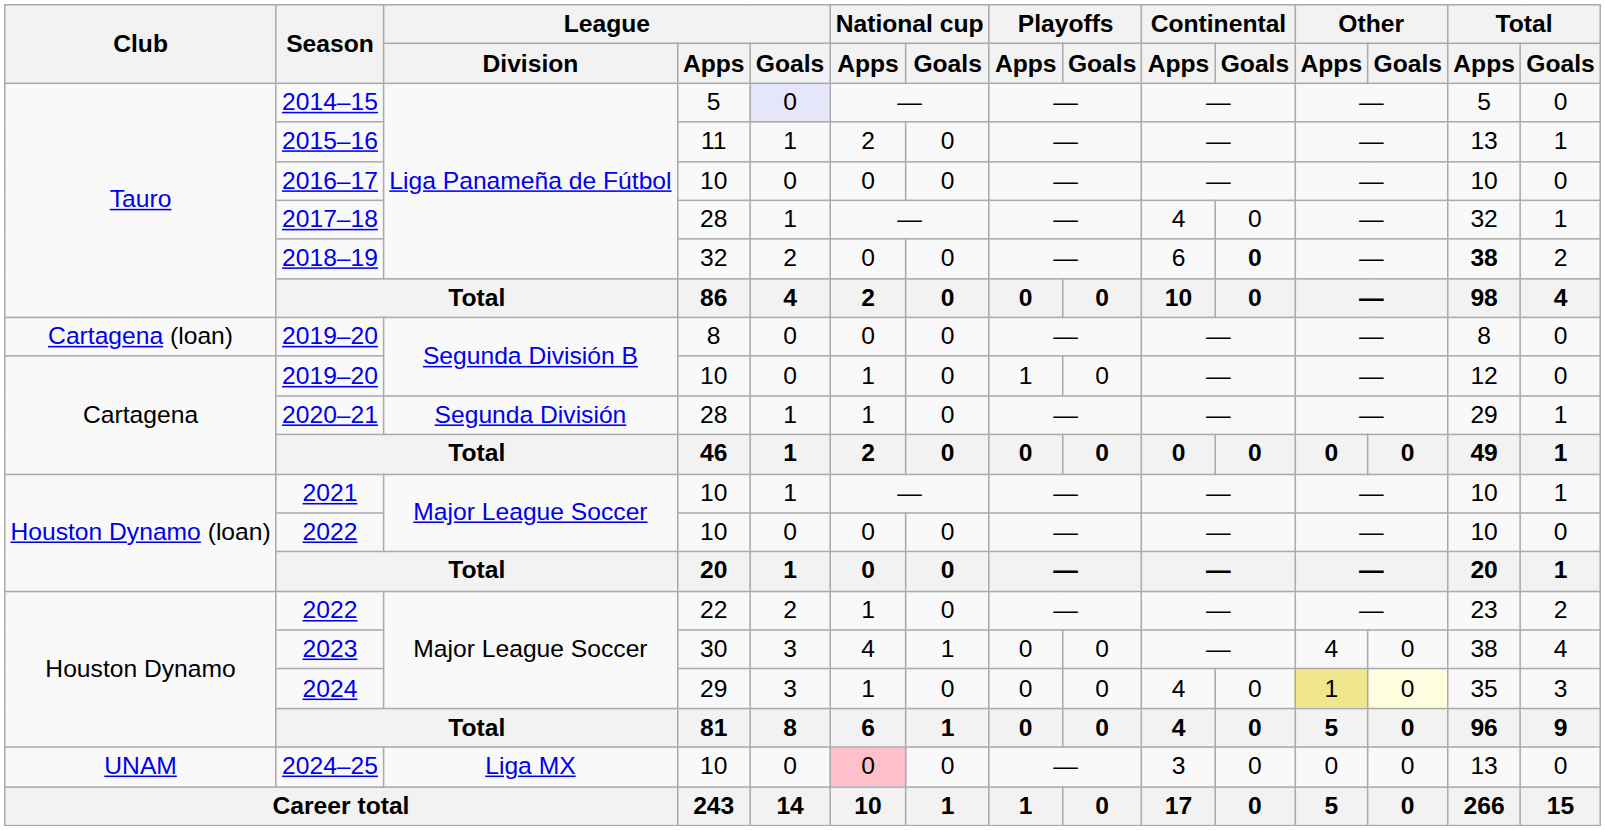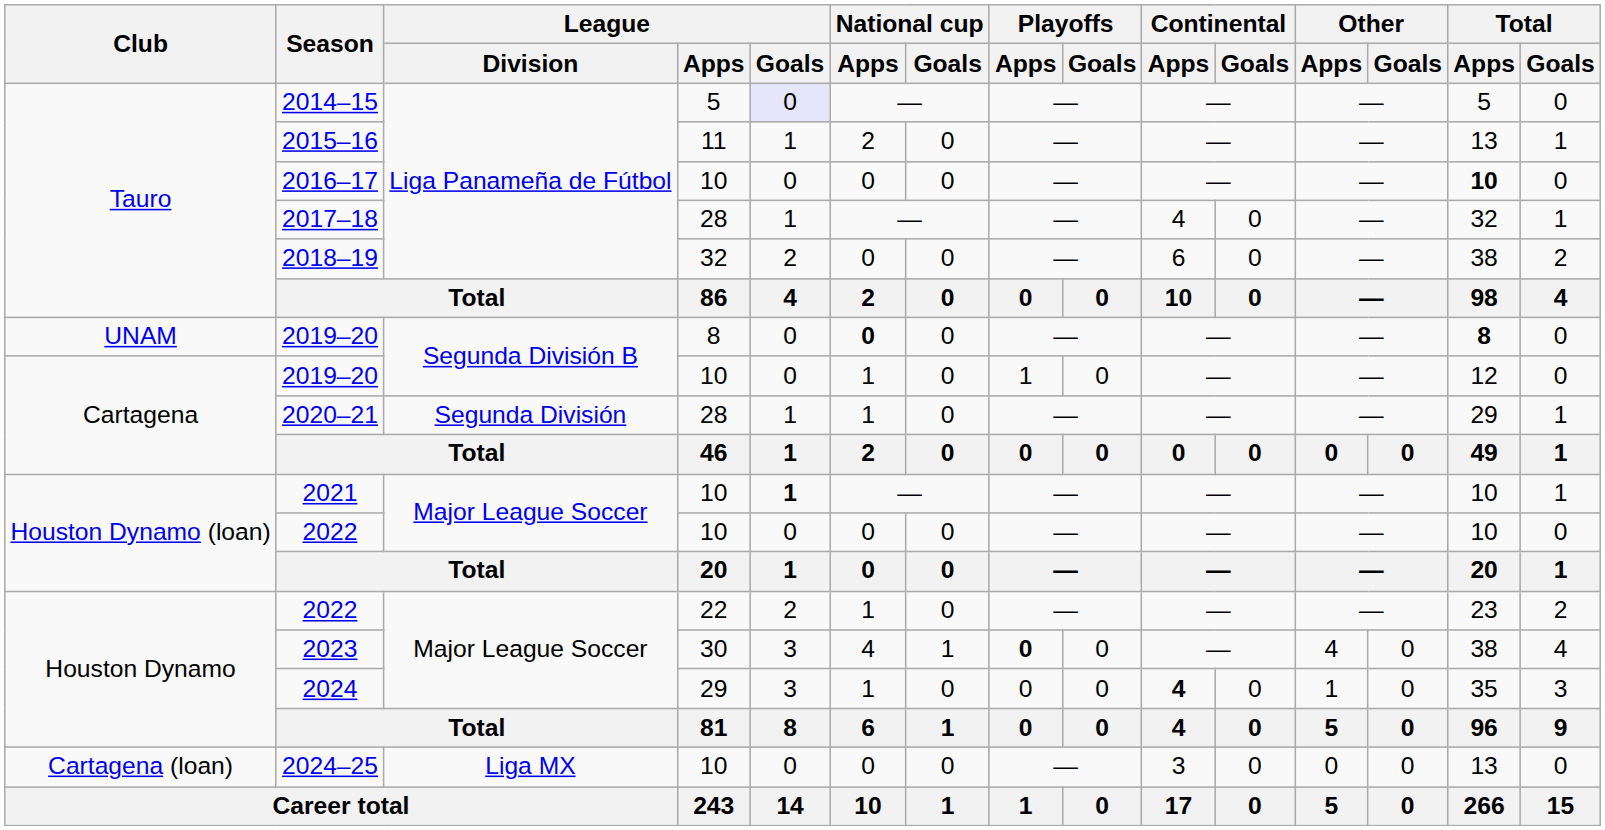 <table class="wikitable" style="text-align: center;">
 <tr>
 <th rowspan="2">Club</th>
 <th rowspan="2">Season</th>
 <th colspan="3">League</th>
 <th colspan="2">National cup</th>
 <th colspan="2">Playoffs</th>
 <th colspan="2">Continental</th>
 <th colspan="2">Other</th>
 <th colspan="2">Total</th>
 </tr>
 <tr>
 <th>Division</th>
 <th>Apps</th>
 <th>Goals</th>
 <th>Apps</th>
 <th>Goals</th>
 <th>Apps</th>
 <th>Goals</th>
 <th>Apps</th>
 <th>Goals</th>
 <th>Apps</th>
 <th>Goals</th>
 <th>Apps</th>
 <th>Goals</th>
 </tr>
 <tr>
 <td rowspan="6"><a href='#'>Tauro</a></td>
 <td><a href='#'>2014–15</a></td>
 <td rowspan="5"><a href='#'>Liga Panameña de Fútbol</a></td>
 <td>5</td>
 <td style="background: lavender;">0</td>
 <td colspan="2">—</td>
 <td colspan="2">—</td>
 <td colspan="2">—</td>
 <td colspan="2">—</td>
 <td>5</td>
 <td>0</td>
 </tr>
 <tr>
 <td><a href='#'>2015–16</a></td>
 <td>11</td>
 <td>1</td>
 <td>2</td>
 <td>0</td>
 <td colspan="2">—</td>
 <td colspan="2">—</td>
 <td colspan="2">—</td>
 <td>13</td>
 <td>1</td>
 </tr>
 <tr>
 <td><a href='#'>2016–17</a></td>
 <td>10</td>
 <td>0</td>
 <td>0</td>
 <td>0</td>
 <td colspan="2">—</td>
 <td colspan="2">—</td>
 <td colspan="2">—</td>
-<td>10</td>
+<td><strong>10</strong></td>
 <td>0</td>
 </tr>
 <tr>
 <td><a href='#'>2017–18</a></td>
 <td>28</td>
 <td>1</td>
 <td colspan="2">—</td>
 <td colspan="2">—</td>
 <td>4</td>
 <td>0</td>
 <td colspan="2">—</td>
 <td>32</td>
 <td>1</td>
 </tr>
 <tr>
 <td><a href='#'>2018–19</a></td>
 <td>32</td>
 <td>2</td>
 <td>0</td>
 <td>0</td>
 <td colspan="2">—</td>
 <td>6</td>
-<td><strong>0</strong></td>
+<td>0</td>
 <td colspan="2">—</td>
-<td><strong>38</strong></td>
+<td>38</td>
 <td>2</td>
 </tr>
 <tr>
 <th colspan="2">Total</th>
 <th>86</th>
 <th>4</th>
 <th>2</th>
 <th>0</th>
 <th>0</th>
 <th>0</th>
 <th>10</th>
 <th>0</th>
 <th colspan="2">—</th>
 <th>98</th>
 <th>4</th>
 </tr>
 <tr>
-<td><a href='#'>Cartagena</a> (loan)</td>
+<td><a href='#'>UNAM</a></td>
 <td><a href='#'>2019–20</a></td>
 <td rowspan="2"><a href='#'>Segunda División B</a></td>
 <td>8</td>
 <td>0</td>
-<td>0</td>
+<td><strong>0</strong></td>
 <td>0</td>
 <td colspan="2">—</td>
 <td colspan="2">—</td>
 <td colspan="2">—</td>
-<td>8</td>
+<td><strong>8</strong></td>
 <td>0</td>
 </tr>
 <tr>
 <td rowspan="3">Cartagena</td>
 <td><a href='#'>2019–20</a></td>
 <td>10</td>
 <td>0</td>
 <td>1</td>
 <td>0</td>
 <td>1</td>
 <td>0</td>
 <td colspan="2">—</td>
 <td colspan="2">—</td>
 <td>12</td>
 <td>0</td>
 </tr>
 <tr>
 <td><a href='#'>2020–21</a></td>
 <td><a href='#'>Segunda División</a></td>
 <td>28</td>
 <td>1</td>
 <td>1</td>
 <td>0</td>
 <td colspan="2">—</td>
 <td colspan="2">—</td>
 <td colspan="2">—</td>
 <td>29</td>
 <td>1</td>
 </tr>
 <tr>
 <th colspan="2">Total</th>
 <th>46</th>
 <th>1</th>
 <th>2</th>
 <th>0</th>
 <th>0</th>
 <th>0</th>
 <th>0</th>
 <th>0</th>
 <th>0</th>
 <th>0</th>
 <th>49</th>
 <th>1</th>
 </tr>
 <tr>
 <td rowspan="3"><a href='#'>Houston Dynamo</a> (loan)</td>
 <td><a href='#'>2021</a></td>
 <td rowspan="2"><a href='#'>Major League Soccer</a></td>
 <td>10</td>
-<td>1</td>
+<td><strong>1</strong></td>
 <td colspan="2">—</td>
 <td colspan="2">—</td>
 <td colspan="2">—</td>
 <td colspan="2">—</td>
 <td>10</td>
 <td>1</td>
 </tr>
 <tr>
 <td><a href='#'>2022</a></td>
 <td>10</td>
 <td>0</td>
 <td>0</td>
 <td>0</td>
 <td colspan="2">—</td>
 <td colspan="2">—</td>
 <td colspan="2">—</td>
 <td>10</td>
 <td>0</td>
 </tr>
 <tr>
 <th colspan="2">Total</th>
 <th>20</th>
 <th>1</th>
 <th>0</th>
 <th>0</th>
 <th colspan="2">—</th>
 <th colspan="2">—</th>
 <th colspan="2">—</th>
 <th>20</th>
 <th>1</th>
 </tr>
 <tr>
 <td rowspan="4">Houston Dynamo</td>
 <td><a href='#'>2022</a></td>
 <td rowspan="3">Major League Soccer</td>
 <td>22</td>
 <td>2</td>
 <td>1</td>
 <td>0</td>
 <td colspan="2">—</td>
 <td colspan="2">—</td>
 <td colspan="2">—</td>
 <td>23</td>
 <td>2</td>
 </tr>
 <tr>
 <td><a href='#'>2023</a></td>
 <td>30</td>
 <td>3</td>
 <td>4</td>
 <td>1</td>
-<td>0</td>
+<td><strong>0</strong></td>
 <td>0</td>
 <td colspan="2">—</td>
 <td>4</td>
 <td>0</td>
 <td>38</td>
 <td>4</td>
 </tr>
 <tr>
 <td><a href='#'>2024</a></td>
 <td>29</td>
 <td>3</td>
 <td>1</td>
 <td>0</td>
 <td>0</td>
 <td>0</td>
-<td>4</td>
+<td><strong>4</strong></td>
 <td>0</td>
-<td style="background: khaki;">1</td>
-<td style="background: lightyellow;">0</td>
+<td>1</td>
+<td>0</td>
 <td>35</td>
 <td>3</td>
 </tr>
 <tr>
 <th colspan="2">Total</th>
 <th>81</th>
 <th>8</th>
 <th>6</th>
 <th>1</th>
 <th>0</th>
 <th>0</th>
 <th>4</th>
 <th>0</th>
 <th>5</th>
 <th>0</th>
 <th>96</th>
 <th>9</th>
 </tr>
 <tr>
-<td><a href='#'>UNAM</a></td>
+<td><a href='#'>Cartagena</a> (loan)</td>
 <td><a href='#'>2024–25</a></td>
 <td><a href='#'>Liga MX</a></td>
 <td>10</td>
 <td>0</td>
-<td style="background: pink;">0</td>
+<td>0</td>
 <td>0</td>
 <td colspan="2">—</td>
 <td>3</td>
 <td>0</td>
 <td>0</td>
 <td>0</td>
 <td>13</td>
 <td>0</td>
 </tr>
 <tr>
 <th colspan="3">Career total</th>
 <th>243</th>
 <th>14</th>
 <th>10</th>
 <th>1</th>
 <th>1</th>
 <th>0</th>
 <th>17</th>
 <th>0</th>
 <th>5</th>
 <th>0</th>
 <th>266</th>
 <th>15</th>
 </tr>
 </table>
